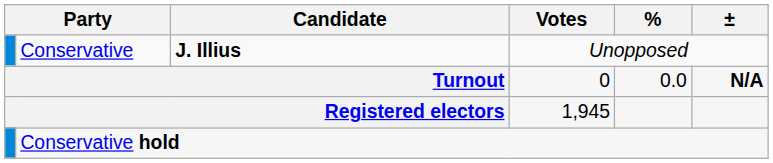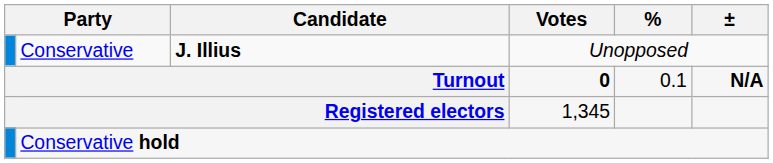 <table class=wikitable>
 <tr>
 <th scope="col" colspan="2" style="width: 130px">Party</th>
 <th scope="col" style="width: 17em">Candidate</th>
 <th scope="col" style="width: 5em">Votes</th>
 <th scope="col" style="width: 3.5em">%</th>
 <th scope="col" style="width: 3.5em">±</th>
 </tr>
 <tr>
 <td style="background:#0087DC;"></td>
 <td><a href='#'>Conservative</a></td>
 <td><strong>J. Illius</strong></td>
 <td style="text-align: center; "colspan="3"><em>Unopposed</em></td>
 </tr>
 <tr style="background-color:#F6F6F6">
 <th colspan="3" style="text-align: right; margin-right: 0.5em"><a href='#'>Turnout</a></th>
-<td style="text-align: right; margin-right: 0.5em">0</td>
-<td style="text-align: right; margin-right: 0.5em">0.0</td>
+<td style="text-align: right; margin-right: 0.5em"><strong>0</strong></td>
+<td style="text-align: right; margin-right: 0.5em">0.1</td>
 <td style="text-align: right; margin-right: 0.5em"><strong>N/A</strong></td>
 </tr>
 <tr style="background-color:#F6F6F6;">
 <th colspan="3" style="text-align:right;"><a href='#'>Registered electors</a></th>
-<td style="text-align:right; margin-right:0.5em">1,945</td>
+<td style="text-align:right; margin-right:0.5em">1,345</td>
 <td></td>
 <td></td>
 </tr>
 <tr style="background-color:#F6F6F6">
 <td style="background:#0087DC;"></td>
 <td colspan="5"><a href='#'>Conservative</a> <strong>hold</strong></td>
 </tr>
 </table>
